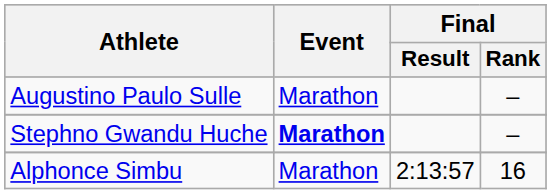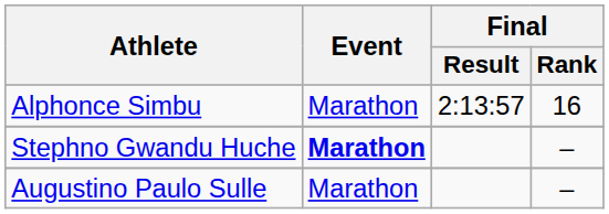 <table class="wikitable" style="font-size:90%">
 <tr>
 <th rowspan="2">Athlete</th>
 <th rowspan="2">Event</th>
 <th colspan="2">Final</th>
 </tr>
 <tr style="font-size:95%">
 <th>Result</th>
 <th>Rank</th>
 </tr>
 <tr style=text-align:center>
-<td style=text-align:left><a href='#'>Augustino Paulo Sulle</a></td>
+<td style=text-align:left><a href='#'>Alphonce Simbu</a></td>
 <td style=text-align:left><a href='#'>Marathon</a></td>
-<td></td>
-<td>–</td>
+<td>2:13:57</td>
+<td>16</td>
 </tr>
 <tr>
 </tr>
 <tr style=text-align:center>
 <td style=text-align:left><a href='#'>Stephno Gwandu Huche</a></td>
 <td style=text-align:left><strong><a href='#'>Marathon</a></strong></td>
 <td></td>
 <td>–</td>
 </tr>
 <tr>
 </tr>
 <tr style=text-align:center>
-<td style=text-align:left><a href='#'>Alphonce Simbu</a></td>
+<td style=text-align:left><a href='#'>Augustino Paulo Sulle</a></td>
 <td style=text-align:left><a href='#'>Marathon</a></td>
-<td>2:13:57</td>
-<td>16</td>
+<td></td>
+<td>–</td>
 </tr>
 </table>
